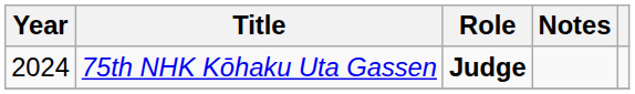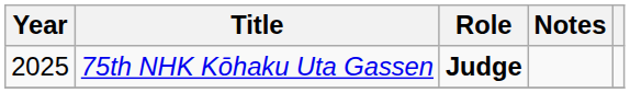 <table class="wikitable">
 <tr>
 <th>Year</th>
 <th>Title</th>
 <th>Role</th>
 <th>Notes</th>
 <th></th>
 </tr>
 <tr>
-<td>2024</td>
+<td>2025</td>
 <td><em><a href='#'>75th NHK Kōhaku Uta Gassen</a></em></td>
 <td><strong>Judge</strong></td>
 <td></td>
 <td></td>
 </tr>
 <tr>
 </tr>
 </table>
